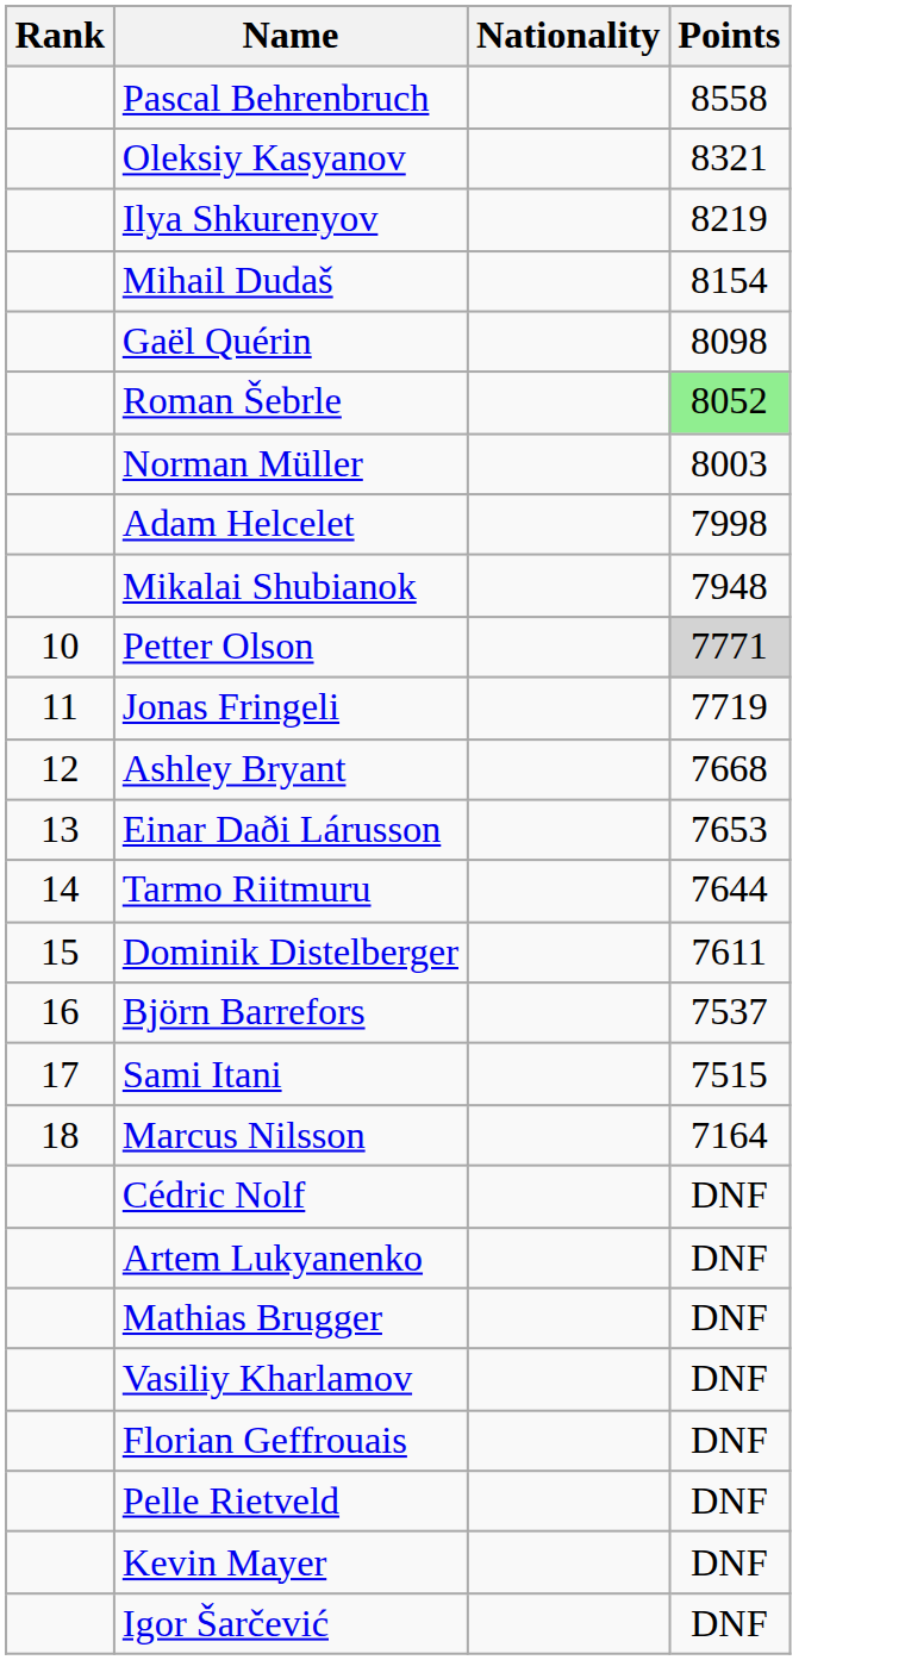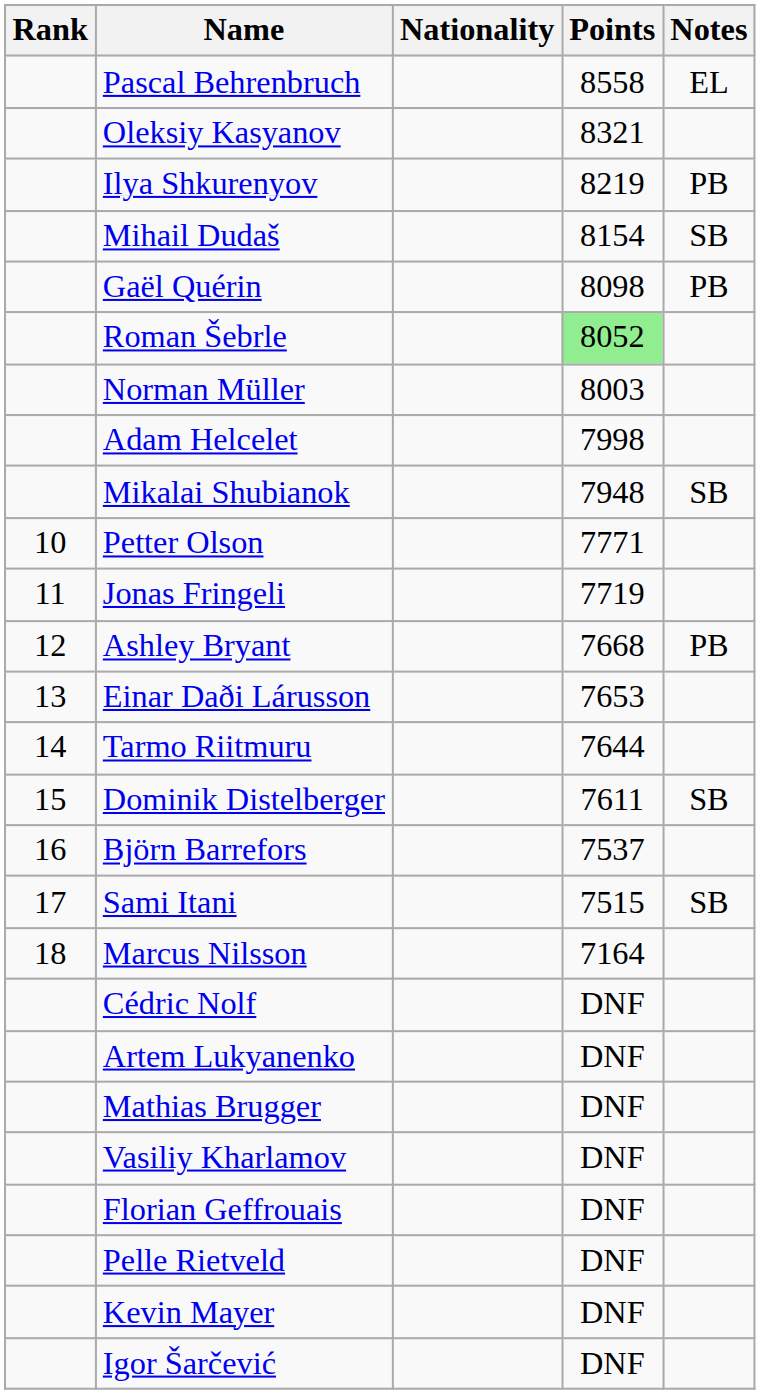 <table class="wikitable sortable" style="text-align:center">
 <tr>
 <th>Rank</th>
 <th>Name</th>
 <th>Nationality</th>
 <th>Points</th>
+<th>Notes</th>
 </tr>
 <tr>
 <td></td>
 <td align="left"><a href='#'>Pascal Behrenbruch</a></td>
 <td align=left></td>
 <td>8558</td>
+<td>EL</td>
 </tr>
 <tr>
 <td></td>
 <td align="left"><a href='#'>Oleksiy Kasyanov</a></td>
 <td align=left></td>
 <td>8321</td>
+<td></td>
 </tr>
 <tr>
 <td></td>
 <td align="left"><a href='#'>Ilya Shkurenyov</a></td>
 <td align=left></td>
 <td>8219</td>
+<td>PB</td>
 </tr>
 <tr>
 <td></td>
 <td align="left"><a href='#'>Mihail Dudaš</a></td>
 <td align=left></td>
 <td>8154</td>
+<td>SB</td>
 </tr>
 <tr>
 <td></td>
 <td align="left"><a href='#'>Gaël Quérin</a></td>
 <td align=left></td>
 <td>8098</td>
+<td>PB</td>
 </tr>
 <tr>
 <td></td>
 <td align="left"><a href='#'>Roman Šebrle</a></td>
 <td align=left></td>
 <td style="background: lightgreen;">8052</td>
+<td></td>
 </tr>
 <tr>
 <td></td>
 <td align="left"><a href='#'>Norman Müller</a></td>
 <td align=left></td>
 <td>8003</td>
+<td></td>
 </tr>
 <tr>
 <td></td>
 <td align="left"><a href='#'>Adam Helcelet</a></td>
 <td align=left></td>
 <td>7998</td>
+<td></td>
 </tr>
 <tr>
 <td></td>
 <td align="left"><a href='#'>Mikalai Shubianok</a></td>
 <td align=left></td>
 <td>7948</td>
+<td>SB</td>
 </tr>
 <tr>
 <td>10</td>
 <td align="left"><a href='#'>Petter Olson</a></td>
 <td align=left></td>
-<td style="background: lightgrey;">7771</td>
+<td>7771</td>
+<td></td>
 </tr>
 <tr>
 <td>11</td>
 <td align="left"><a href='#'>Jonas Fringeli</a></td>
 <td align=left></td>
 <td>7719</td>
+<td></td>
 </tr>
 <tr>
 <td>12</td>
 <td align="left"><a href='#'>Ashley Bryant</a></td>
 <td align=left></td>
 <td>7668</td>
+<td>PB</td>
 </tr>
 <tr>
 <td>13</td>
 <td align="left"><a href='#'>Einar Daði Lárusson</a></td>
 <td align=left></td>
 <td>7653</td>
+<td></td>
 </tr>
 <tr>
 <td>14</td>
 <td align="left"><a href='#'>Tarmo Riitmuru</a></td>
 <td align=left></td>
 <td>7644</td>
+<td></td>
 </tr>
 <tr>
 <td>15</td>
 <td align="left"><a href='#'>Dominik Distelberger</a></td>
 <td align=left></td>
 <td>7611</td>
+<td>SB</td>
 </tr>
 <tr>
 <td>16</td>
 <td align="left"><a href='#'>Björn Barrefors</a></td>
 <td align=left></td>
 <td>7537</td>
+<td></td>
 </tr>
 <tr>
 <td>17</td>
 <td align="left"><a href='#'>Sami Itani</a></td>
 <td align=left></td>
 <td>7515</td>
+<td>SB</td>
 </tr>
 <tr>
 <td>18</td>
 <td align="left"><a href='#'>Marcus Nilsson</a></td>
 <td align=left></td>
 <td>7164</td>
+<td></td>
 </tr>
 <tr>
 <td></td>
 <td align="left"><a href='#'>Cédric Nolf</a></td>
 <td align=left></td>
 <td>DNF</td>
+<td></td>
 </tr>
 <tr>
 <td></td>
 <td align="left"><a href='#'>Artem Lukyanenko</a></td>
 <td align=left></td>
 <td>DNF</td>
+<td></td>
 </tr>
 <tr>
 <td></td>
 <td align="left"><a href='#'>Mathias Brugger</a></td>
 <td align=left></td>
 <td>DNF</td>
+<td></td>
 </tr>
 <tr>
 <td></td>
 <td align="left"><a href='#'>Vasiliy Kharlamov</a></td>
 <td align=left></td>
 <td>DNF</td>
+<td></td>
 </tr>
 <tr>
 <td></td>
 <td align="left"><a href='#'>Florian Geffrouais</a></td>
 <td align=left></td>
 <td>DNF</td>
+<td></td>
 </tr>
 <tr>
 <td></td>
 <td align="left"><a href='#'>Pelle Rietveld</a></td>
 <td align=left></td>
 <td>DNF</td>
+<td></td>
 </tr>
 <tr>
 <td></td>
 <td align="left"><a href='#'>Kevin Mayer</a></td>
 <td align=left></td>
 <td>DNF</td>
+<td></td>
 </tr>
 <tr>
 <td></td>
 <td align="left"><a href='#'>Igor Šarčević</a></td>
 <td align=left></td>
 <td>DNF</td>
+<td></td>
 </tr>
 </table>
